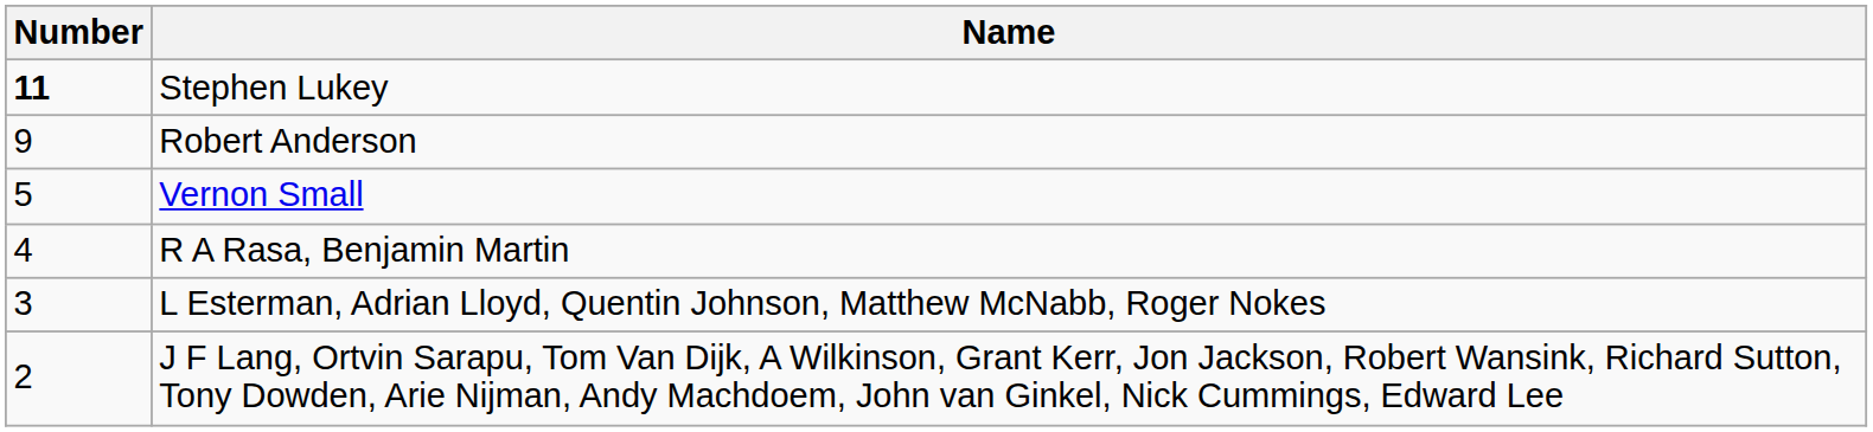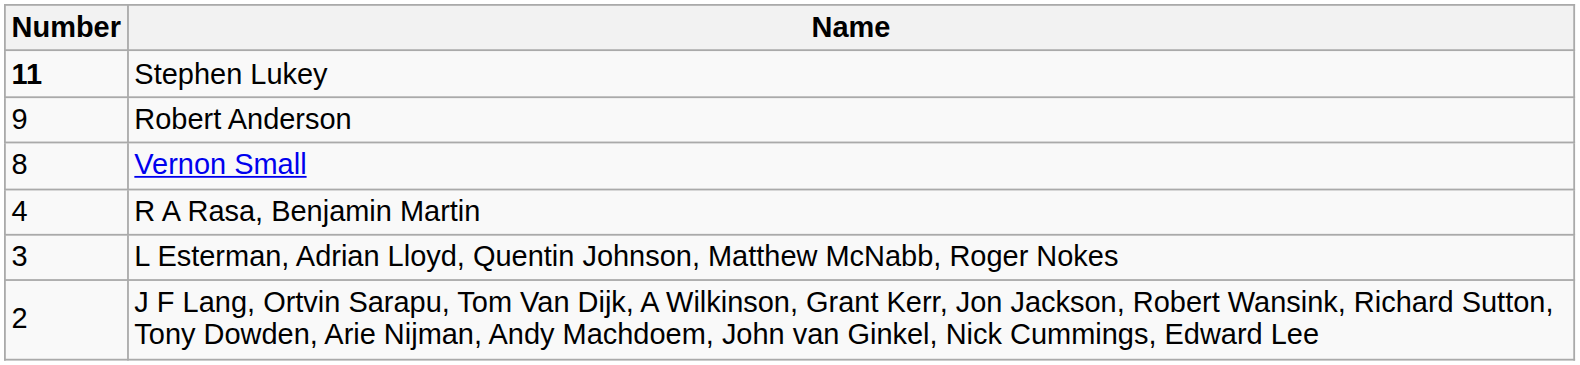 <table class="wikitable">
 <tr>
 <th>Number</th>
 <th>Name</th>
 </tr>
 <tr>
 <td><strong>11</strong></td>
 <td>Stephen Lukey</td>
 </tr>
 <tr>
 <td>9</td>
 <td>Robert Anderson</td>
 </tr>
 <tr>
-<td>5</td>
+<td>8</td>
 <td><a href='#'>Vernon Small</a></td>
 </tr>
 <tr>
 <td>4</td>
 <td>R A Rasa, Benjamin Martin</td>
 </tr>
 <tr>
 <td>3</td>
 <td>L Esterman, Adrian Lloyd, Quentin Johnson, Matthew McNabb, Roger Nokes</td>
 </tr>
 <tr>
 <td>2</td>
 <td>J F Lang, Ortvin Sarapu, Tom Van Dijk, A Wilkinson, Grant Kerr, Jon Jackson, Robert Wansink, Richard Sutton, Tony Dowden, Arie Nijman, Andy Machdoem, John van Ginkel, Nick Cummings, Edward Lee</td>
 </tr>
 </table>
